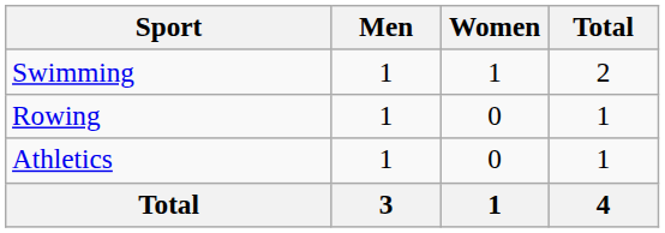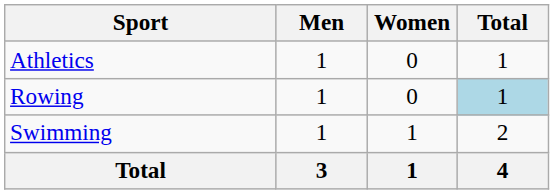 <table class="wikitable sortable" style="text-align:center;">
 <tr>
 <th width=180>Sport</th>
 <th width=55>Men</th>
 <th width=55>Women</th>
 <th width=55>Total</th>
 </tr>
 <tr>
-<td align=left><a href='#'>Swimming</a></td>
+<td align=left><a href='#'>Athletics</a></td>
 <td>1</td>
+<td>0</td>
 <td>1</td>
-<td>2</td>
 </tr>
 <tr>
 <td align=left><a href='#'>Rowing</a></td>
 <td>1</td>
 <td>0</td>
-<td>1</td>
+<td style="background: lightblue;">1</td>
 </tr>
 <tr>
-<td align=left><a href='#'>Athletics</a></td>
+<td align=left><a href='#'>Swimming</a></td>
 <td>1</td>
-<td>0</td>
 <td>1</td>
+<td>2</td>
 </tr>
 <tr>
 <th>Total</th>
 <th>3</th>
 <th>1</th>
 <th>4</th>
 </tr>
 </table>
